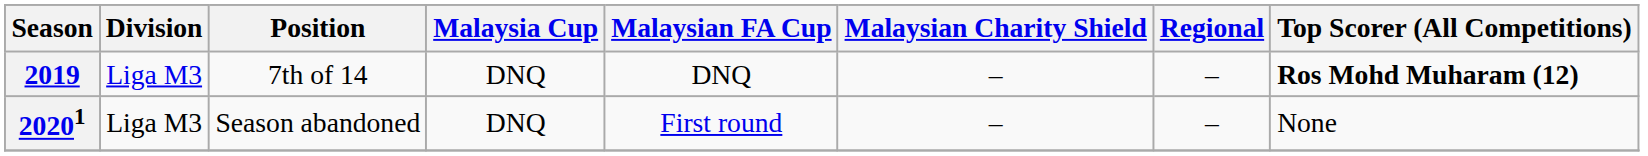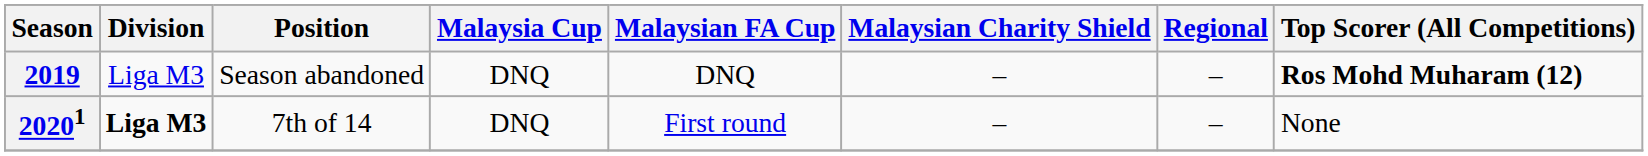 <table class="wikitable" style="font-size:89%;">
 <tr>
 <th>Season</th>
 <th>Division</th>
 <th>Position</th>
 <th><a href='#'>Malaysia Cup</a></th>
 <th><a href='#'>Malaysian FA Cup</a></th>
 <th><a href='#'>Malaysian Charity Shield</a></th>
 <th><a href='#'>Regional</a></th>
 <th>Top Scorer (All Competitions)</th>
 </tr>
 <tr>
 <th style="text-align:center;"><a href='#'>2019</a></th>
 <td style="text-align:center;"><a href='#'>Liga M3</a></td>
-<td style="text-align:center;">7th of 14</td>
+<td style="text-align:center;">Season abandoned</td>
 <td style="text-align:center;">DNQ</td>
 <td style="text-align:center;">DNQ</td>
 <td style="text-align:center;">–</td>
 <td style="text-align:center;">–</td>
 <td><strong> Ros Mohd Muharam (12)</strong></td>
 </tr>
 <tr>
 <th style="text-align:center;"><a href='#'>2020</a><sup>1</sup></th>
-<td style="text-align:center;">Liga M3</td>
-<td style="text-align:center;">Season abandoned</td>
+<td style="text-align:center;"><strong>Liga M3</strong></td>
+<td style="text-align:center;">7th of 14</td>
 <td style="text-align:center;">DNQ</td>
 <td style="text-align:center;"><a href='#'>First round</a></td>
 <td style="text-align:center;">–</td>
 <td style="text-align:center;">–</td>
 <td>None</td>
 </tr>
 <tr>
 </tr>
 </table>
